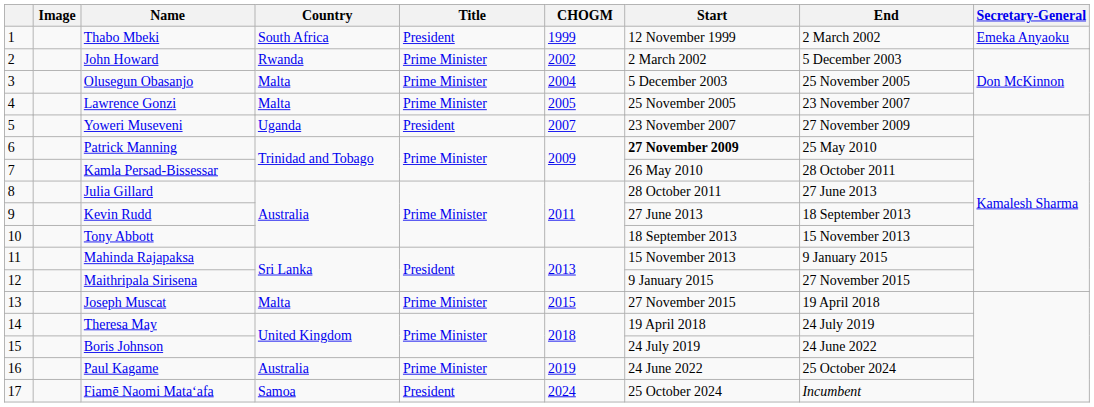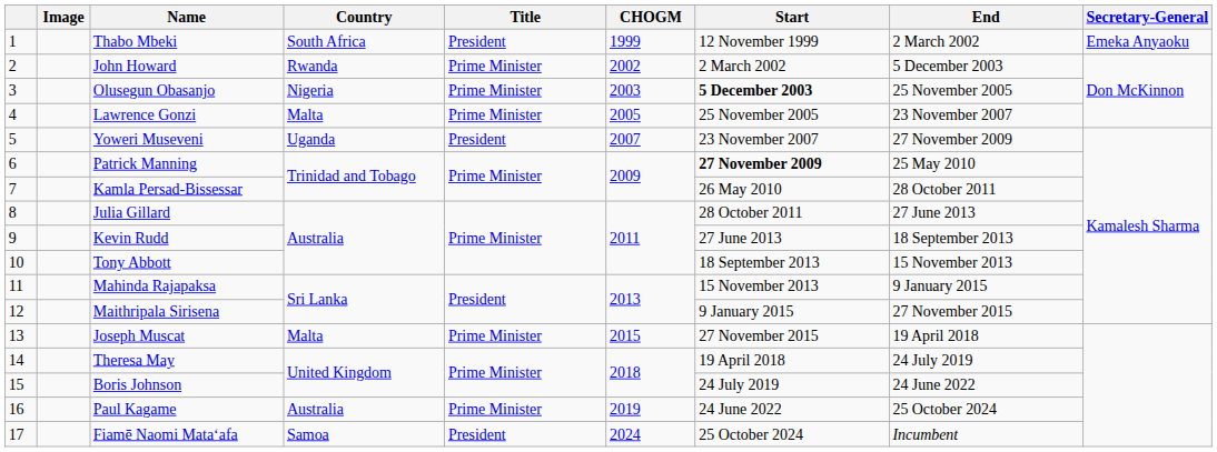 <table class="wikitable">
 <tr>
 <th width=2%></th>
 <th width=1%>Image</th>
 <th width=12%>Name</th>
 <th width=10%>Country</th>
 <th width=10%>Title</th>
 <th width=5%>CHOGM</th>
 <th width=12%>Start</th>
 <th width=12%>End</th>
 <th width=8%><a href='#'>Secretary-General</a></th>
 </tr>
 <tr>
 <td rowspan="2">1</td>
 <td rowspan="2"></td>
 <td rowspan="2"><a href='#'>Thabo Mbeki</a></td>
 <td rowspan="2"> <a href='#'>South Africa</a></td>
 <td rowspan="2"><a href='#'>President</a></td>
 <td rowspan="2"><a href='#'>1999</a></td>
 <td rowspan="2">12 November 1999</td>
 <td rowspan="2">2 March 2002</td>
 <td> <a href='#'>Emeka Anyaoku</a></td>
 </tr>
 <tr>
 <td rowspan="5"> <a href='#'>Don McKinnon</a></td>
 </tr>
 <tr>
 <td>2</td>
 <td></td>
 <td><a href='#'>John Howard</a></td>
 <td> <a href='#'>Rwanda</a></td>
 <td><a href='#'>Prime Minister</a></td>
 <td><a href='#'>2002</a></td>
 <td>2 March 2002</td>
 <td>5 December 2003</td>
 </tr>
 <tr>
 <td>3</td>
 <td></td>
 <td><a href='#'>Olusegun Obasanjo</a></td>
-<td> <a href='#'>Malta</a></td>
+<td> <a href='#'>Nigeria</a></td>
 <td><a href='#'>Prime Minister</a></td>
-<td><a href='#'>2004</a></td>
-<td>5 December 2003</td>
+<td><a href='#'>2003</a></td>
+<td><strong>5 December 2003</strong></td>
 <td>25 November 2005</td>
 </tr>
 <tr>
 <td>4</td>
 <td></td>
 <td><a href='#'>Lawrence Gonzi</a></td>
 <td> <a href='#'>Malta</a></td>
 <td><a href='#'>Prime Minister</a></td>
 <td><a href='#'>2005</a></td>
 <td>25 November 2005</td>
 <td>23 November 2007</td>
 </tr>
 <tr>
 <td rowspan="2">5</td>
 <td rowspan="2"></td>
 <td rowspan="2"><a href='#'>Yoweri Museveni</a></td>
 <td rowspan="2"> <a href='#'>Uganda</a></td>
 <td rowspan="2"><a href='#'>President</a></td>
 <td rowspan="2"><a href='#'>2007</a></td>
 <td rowspan="2">23 November 2007</td>
 <td rowspan="2">27 November 2009</td>
 </tr>
 <tr>
 <td rowspan="9"> <a href='#'>Kamalesh Sharma</a></td>
 </tr>
 <tr>
 <td>6</td>
 <td></td>
 <td><a href='#'>Patrick Manning</a></td>
 <td rowspan=2> <a href='#'>Trinidad and Tobago</a></td>
 <td rowspan=2><a href='#'>Prime Minister</a></td>
 <td rowspan=2><a href='#'>2009</a></td>
 <td><strong>27 November 2009</strong></td>
 <td>25 May 2010</td>
 </tr>
 <tr>
 <td>7</td>
 <td></td>
 <td><a href='#'>Kamla Persad-Bissessar</a></td>
 <td>26 May 2010</td>
 <td>28 October 2011</td>
 </tr>
 <tr>
 <td>8</td>
 <td></td>
 <td><a href='#'>Julia Gillard</a></td>
 <td rowspan=3> <a href='#'>Australia</a></td>
 <td rowspan=3><a href='#'>Prime Minister</a></td>
 <td rowspan=3><a href='#'>2011</a></td>
 <td>28 October 2011</td>
 <td>27 June 2013</td>
 </tr>
 <tr>
 <td>9</td>
 <td></td>
 <td><a href='#'>Kevin Rudd</a></td>
 <td>27 June 2013</td>
 <td>18 September 2013</td>
 </tr>
 <tr>
 <td>10</td>
 <td></td>
 <td><a href='#'>Tony Abbott</a></td>
 <td>18 September 2013</td>
 <td>15 November 2013</td>
 </tr>
 <tr>
 <td>11</td>
 <td></td>
 <td><a href='#'>Mahinda Rajapaksa</a></td>
 <td rowspan=2> <a href='#'>Sri Lanka</a></td>
 <td rowspan=2><a href='#'>President</a></td>
 <td rowspan=2><a href='#'>2013</a></td>
 <td>15 November 2013</td>
 <td>9 January 2015</td>
 </tr>
 <tr>
 <td>12</td>
 <td></td>
 <td><a href='#'>Maithripala Sirisena</a></td>
 <td>9 January 2015</td>
 <td>27 November 2015</td>
 </tr>
 <tr>
 <td rowspan=2>13</td>
 <td rowspan=2></td>
 <td rowspan=2><a href='#'>Joseph Muscat</a></td>
 <td rowspan=2> <a href='#'>Malta</a></td>
 <td rowspan=2><a href='#'>Prime Minister</a></td>
 <td rowspan=2><a href='#'>2015</a></td>
 <td rowspan=2>27 November 2015</td>
 <td rowspan=2>19 April 2018</td>
 </tr>
 <tr>
 <td rowspan="5"></td>
 </tr>
 <tr>
 <td>14</td>
 <td></td>
 <td><a href='#'>Theresa May</a></td>
 <td rowspan=2> <a href='#'>United Kingdom</a></td>
 <td rowspan=2><a href='#'>Prime Minister</a></td>
 <td rowspan=2><a href='#'>2018</a></td>
 <td>19 April 2018</td>
 <td>24 July 2019</td>
 </tr>
 <tr>
 <td>15</td>
 <td></td>
 <td><a href='#'>Boris Johnson</a></td>
 <td>24 July 2019</td>
 <td>24 June 2022</td>
 </tr>
 <tr>
 <td>16</td>
 <td></td>
 <td><a href='#'>Paul Kagame</a></td>
 <td> <a href='#'>Australia</a></td>
 <td><a href='#'>Prime Minister</a></td>
 <td><a href='#'>2019</a></td>
 <td>24 June 2022</td>
 <td>25 October 2024</td>
 </tr>
 <tr>
 <td>17</td>
 <td></td>
 <td><a href='#'>Fiamē Naomi Mataʻafa</a></td>
 <td> <a href='#'>Samoa</a></td>
 <td><a href='#'>President</a></td>
 <td><a href='#'>2024</a></td>
 <td>25 October 2024</td>
 <td><em>Incumbent</em></td>
 </tr>
 </table>
